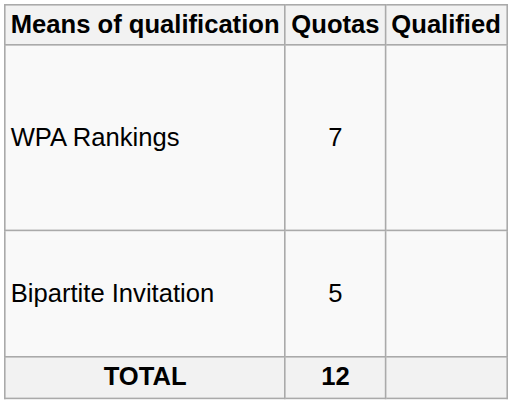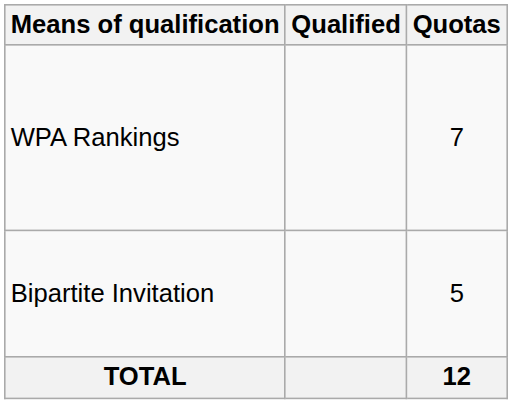 <table class = "wikitable">
 <tr>
 <th>Means of qualification</th>
+<th>Qualified</th>
 <th>Quotas</th>
-<th>Qualified</th>
 </tr>
 <tr>
 <td>WPA Rankings</td>
+<td><br><br><br><br><br><br></td>
 <td align="center">7</td>
-<td><br><br><br><br><br><br></td>
 </tr>
 <tr>
 <td>Bipartite Invitation</td>
+<td><br><br><br><br></td>
 <td align="center">5</td>
-<td><br><br><br><br></td>
 </tr>
 <tr>
 <th>TOTAL</th>
+<th></th>
 <th>12</th>
-<th></th>
 </tr>
 </table>
